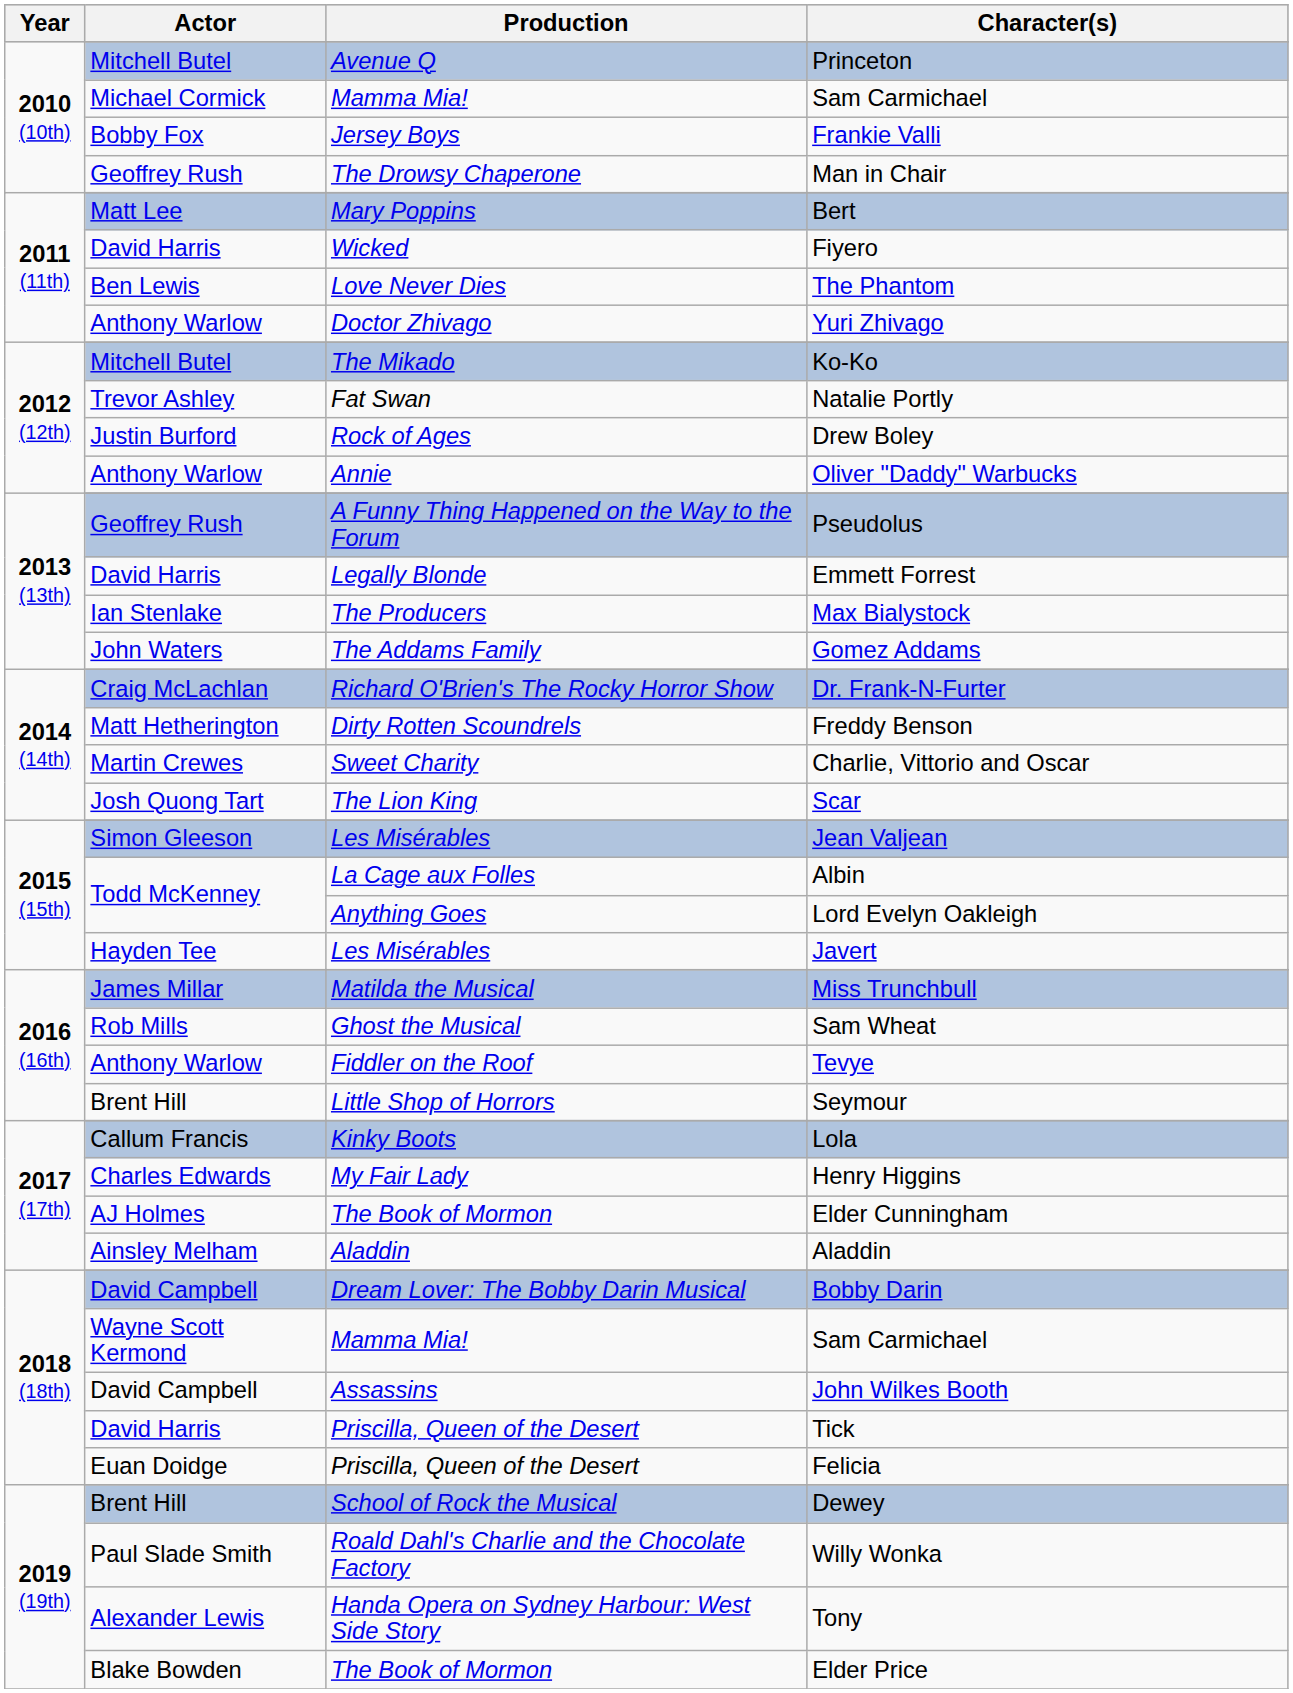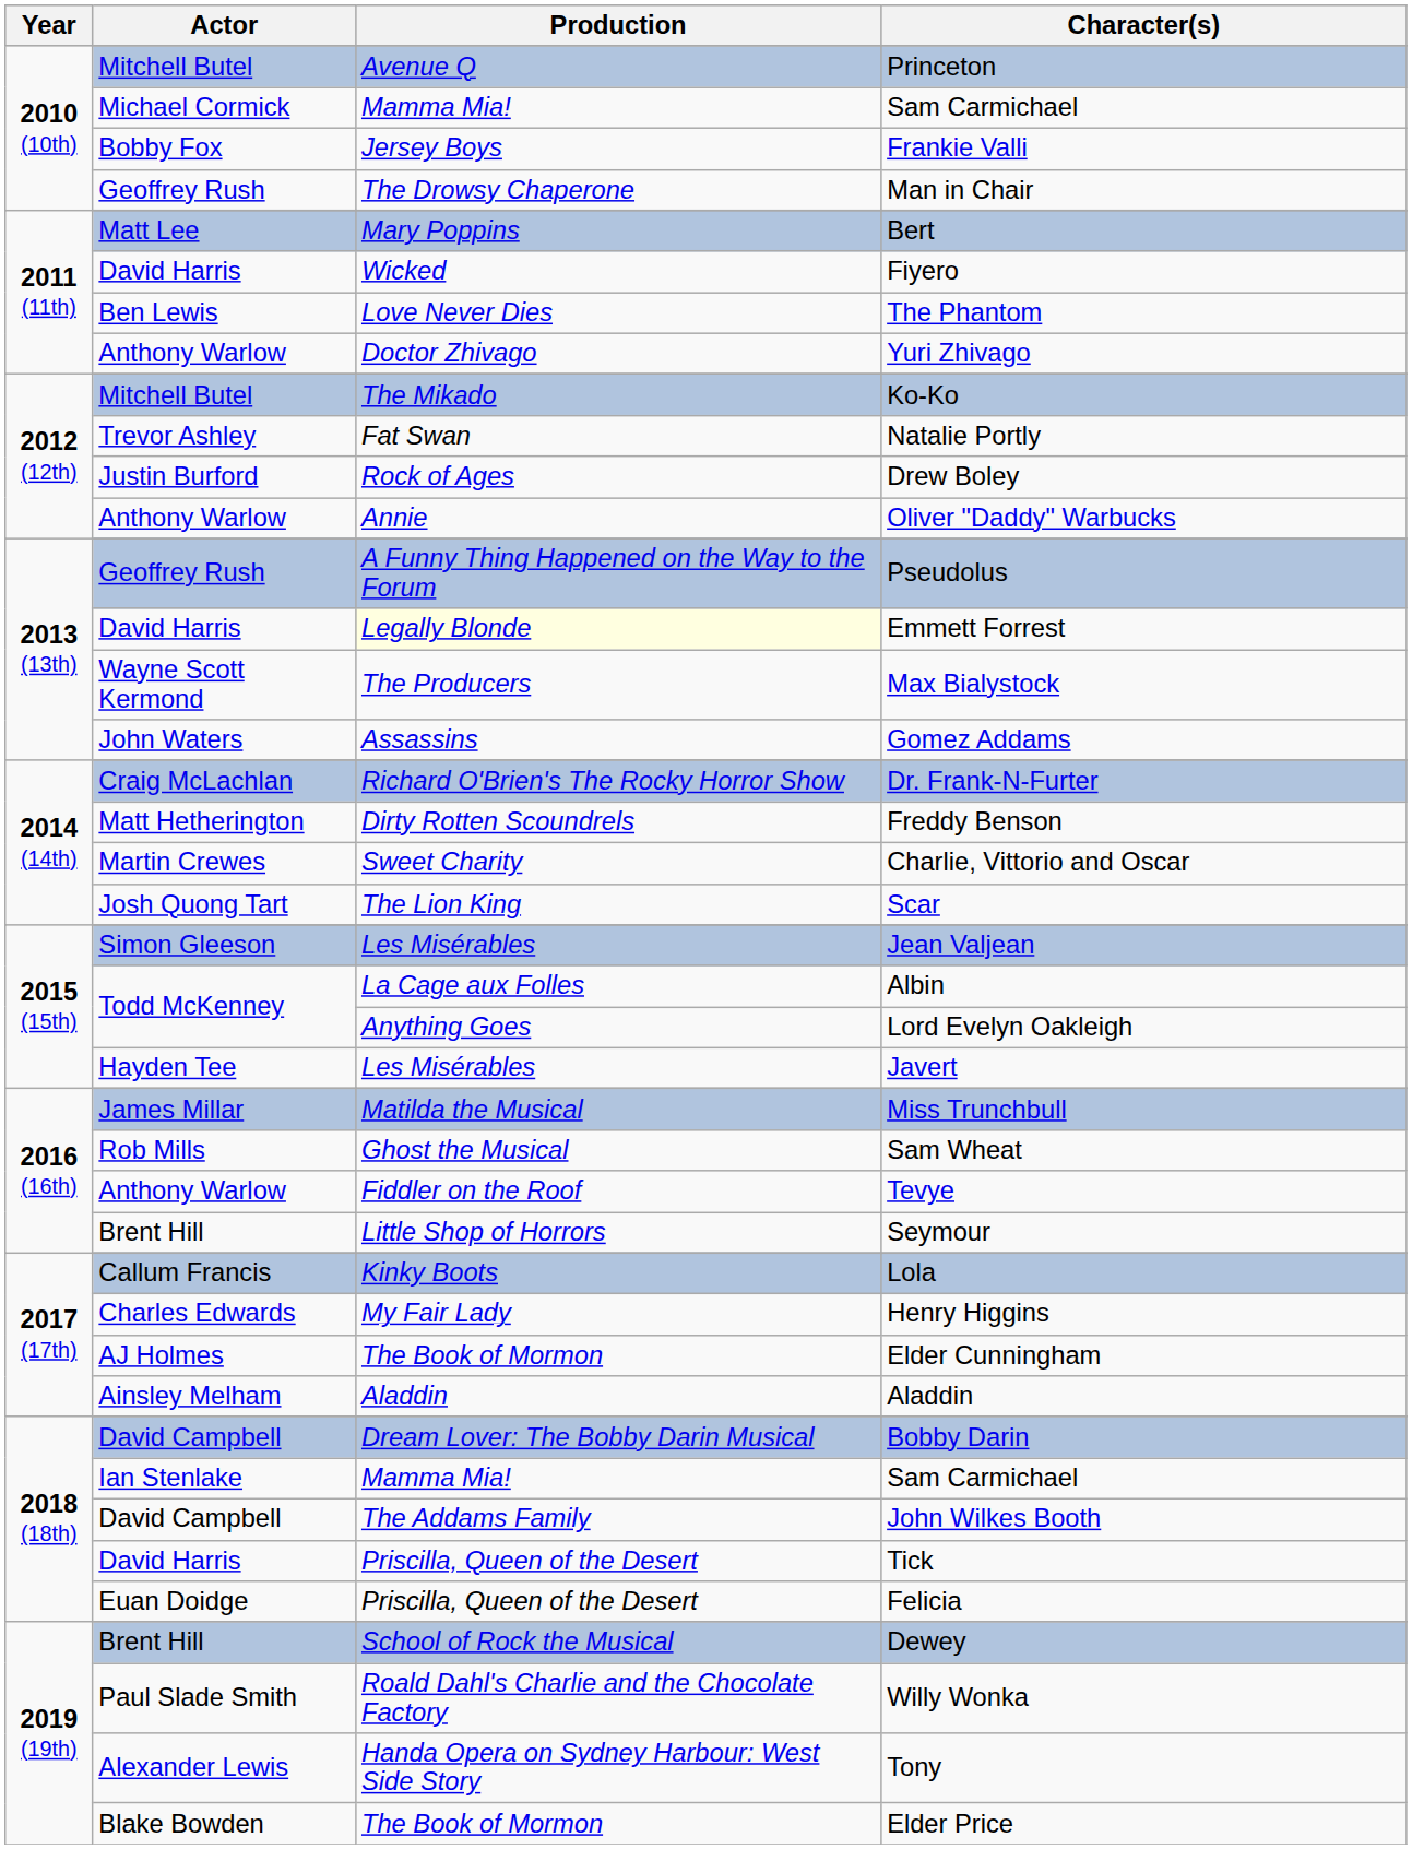 <table class="sortable wikitable">
 <tr style="background:#bebebe;">
 <th style="width:5%;">Year</th>
 <th style="width:15%;">Actor</th>
 <th style="width:30%;">Production</th>
 <th style="width:30%;">Character(s)</th>
 </tr>
 <tr>
 <td rowspan="5" style="text-align:center;"><strong>2010</strong><br><small><a href='#'>(10th)</a></small></td>
 </tr>
 <tr style="background:#B0C4DE">
 <td><a href='#'>Mitchell Butel</a></td>
 <td><em><a href='#'>Avenue Q</a></em></td>
 <td>Princeton</td>
 </tr>
 <tr>
 <td><a href='#'>Michael Cormick</a></td>
 <td><em><a href='#'>Mamma Mia!</a></em></td>
 <td>Sam Carmichael</td>
 </tr>
 <tr>
 <td><a href='#'>Bobby Fox</a></td>
 <td><em><a href='#'>Jersey Boys</a></em></td>
 <td><a href='#'>Frankie Valli</a></td>
 </tr>
 <tr>
 <td><a href='#'>Geoffrey Rush</a></td>
 <td><em><a href='#'>The Drowsy Chaperone</a></em></td>
 <td>Man in Chair</td>
 </tr>
 <tr>
 <td rowspan="5" style="text-align:center;"><strong>2011</strong><br><small><a href='#'>(11th)</a></small></td>
 </tr>
 <tr style="background:#B0C4DE">
 <td><a href='#'>Matt Lee</a></td>
 <td><em><a href='#'>Mary Poppins</a></em></td>
 <td>Bert</td>
 </tr>
 <tr>
 <td><a href='#'>David Harris</a></td>
 <td><em><a href='#'>Wicked</a></em></td>
 <td>Fiyero</td>
 </tr>
 <tr>
 <td><a href='#'>Ben Lewis</a></td>
 <td><em><a href='#'>Love Never Dies</a></em></td>
 <td><a href='#'>The Phantom</a></td>
 </tr>
 <tr>
 <td><a href='#'>Anthony Warlow</a></td>
 <td><em><a href='#'>Doctor Zhivago</a></em></td>
 <td><a href='#'>Yuri Zhivago</a></td>
 </tr>
 <tr>
 <td rowspan="5" style="text-align:center;"><strong>2012</strong><br><small><a href='#'>(12th)</a></small></td>
 </tr>
 <tr style="background:#B0C4DE">
 <td><a href='#'>Mitchell Butel</a></td>
 <td><em><a href='#'>The Mikado</a></em></td>
 <td>Ko-Ko</td>
 </tr>
 <tr>
 <td><a href='#'>Trevor Ashley</a></td>
 <td><em>Fat Swan</em></td>
 <td>Natalie Portly</td>
 </tr>
 <tr>
 <td><a href='#'>Justin Burford</a></td>
 <td><em><a href='#'>Rock of Ages</a></em></td>
 <td>Drew Boley</td>
 </tr>
 <tr>
 <td><a href='#'>Anthony Warlow</a></td>
 <td><em><a href='#'>Annie</a></em></td>
 <td><a href='#'>Oliver "Daddy" Warbucks</a></td>
 </tr>
 <tr>
 <td rowspan="5" style="text-align:center;"><strong>2013</strong><br><small><a href='#'>(13th)</a></small></td>
 </tr>
 <tr style="background:#B0C4DE">
 <td><a href='#'>Geoffrey Rush</a></td>
 <td><em><a href='#'>A Funny Thing Happened on the Way to the Forum</a></em></td>
 <td>Pseudolus</td>
 </tr>
 <tr>
 <td><a href='#'>David Harris</a></td>
-<td><em><a href='#'>Legally Blonde</a></em></td>
+<td style="background: lightyellow;"><em><a href='#'>Legally Blonde</a></em></td>
 <td>Emmett Forrest</td>
 </tr>
 <tr>
-<td><a href='#'>Ian Stenlake</a></td>
+<td><a href='#'>Wayne Scott Kermond</a></td>
 <td><em><a href='#'>The Producers</a></em></td>
 <td><a href='#'>Max Bialystock</a></td>
 </tr>
 <tr>
 <td><a href='#'>John Waters</a></td>
-<td><em><a href='#'>The Addams Family</a></em></td>
+<td><em><a href='#'>Assassins</a></em></td>
 <td><a href='#'>Gomez Addams</a></td>
 </tr>
 <tr>
 <td rowspan="5" style="text-align:center;"><strong>2014</strong><br><small><a href='#'>(14th)</a></small></td>
 </tr>
 <tr style="background:#B0C4DE">
 <td><a href='#'>Craig McLachlan</a></td>
 <td><em><a href='#'>Richard O'Brien's The Rocky Horror Show</a></em></td>
 <td><a href='#'>Dr. Frank-N-Furter</a></td>
 </tr>
 <tr>
 <td><a href='#'>Matt Hetherington</a></td>
 <td><em><a href='#'>Dirty Rotten Scoundrels</a></em></td>
 <td>Freddy Benson</td>
 </tr>
 <tr>
 <td><a href='#'>Martin Crewes</a></td>
 <td><em><a href='#'>Sweet Charity</a></em></td>
 <td>Charlie, Vittorio and Oscar</td>
 </tr>
 <tr>
 <td><a href='#'>Josh Quong Tart</a></td>
 <td><em><a href='#'>The Lion King</a></em></td>
 <td><a href='#'>Scar</a></td>
 </tr>
 <tr>
 <td rowspan="5" style="text-align:center;"><strong>2015</strong><br><small><a href='#'>(15th)</a></small></td>
 </tr>
 <tr style="background:#B0C4DE">
 <td><a href='#'>Simon Gleeson</a></td>
 <td><em><a href='#'>Les Misérables</a></em></td>
 <td><a href='#'>Jean Valjean</a></td>
 </tr>
 <tr>
 <td rowspan="2" style="text-align:left;"><a href='#'>Todd McKenney</a></td>
 <td><em><a href='#'>La Cage aux Folles</a></em></td>
 <td>Albin</td>
 </tr>
 <tr>
 <td><em><a href='#'>Anything Goes</a></em></td>
 <td>Lord Evelyn Oakleigh</td>
 </tr>
 <tr>
 <td><a href='#'>Hayden Tee</a></td>
 <td><em><a href='#'>Les Misérables</a></em></td>
 <td><a href='#'>Javert</a></td>
 </tr>
 <tr>
 <td rowspan="5" style="text-align:center;"><strong>2016</strong><br><small><a href='#'>(16th)</a></small></td>
 </tr>
 <tr style="background:#B0C4DE">
 <td><a href='#'>James Millar</a></td>
 <td><em><a href='#'>Matilda the Musical</a></em></td>
 <td><a href='#'>Miss Trunchbull</a></td>
 </tr>
 <tr>
 <td><a href='#'>Rob Mills</a></td>
 <td><em><a href='#'>Ghost the Musical</a></em></td>
 <td>Sam Wheat</td>
 </tr>
 <tr>
 <td><a href='#'>Anthony Warlow</a></td>
 <td><em><a href='#'>Fiddler on the Roof</a></em></td>
 <td><a href='#'>Tevye</a></td>
 </tr>
 <tr>
 <td>Brent Hill</td>
 <td><em><a href='#'>Little Shop of Horrors</a></em></td>
 <td>Seymour</td>
 </tr>
 <tr>
 <td rowspan="5" style="text-align:center;"><strong>2017</strong><br><small><a href='#'>(17th)</a></small></td>
 </tr>
 <tr style="background:#B0C4DE">
 <td>Callum Francis</td>
 <td><em><a href='#'>Kinky Boots</a></em></td>
 <td>Lola</td>
 </tr>
 <tr>
 <td><a href='#'>Charles Edwards</a></td>
 <td><em><a href='#'>My Fair Lady</a></em></td>
 <td>Henry Higgins</td>
 </tr>
 <tr>
 <td><a href='#'>AJ Holmes</a></td>
 <td><em><a href='#'>The Book of Mormon</a></em></td>
 <td>Elder Cunningham</td>
 </tr>
 <tr>
 <td><a href='#'>Ainsley Melham</a></td>
 <td><em><a href='#'>Aladdin</a></em></td>
 <td>Aladdin</td>
 </tr>
 <tr>
 <td rowspan="6" style="text-align:center;"><strong>2018</strong><br><small><a href='#'>(18th)</a></small></td>
 </tr>
 <tr style="background:#B0C4DE">
 <td><a href='#'>David Campbell</a></td>
 <td><em><a href='#'>Dream Lover: The Bobby Darin Musical</a></em></td>
 <td><a href='#'>Bobby Darin</a></td>
 </tr>
 <tr>
-<td><a href='#'>Wayne Scott Kermond</a></td>
+<td><a href='#'>Ian Stenlake</a></td>
 <td><em><a href='#'>Mamma Mia!</a></em></td>
 <td>Sam Carmichael</td>
 </tr>
 <tr>
 <td>David Campbell</td>
-<td><em><a href='#'>Assassins</a></em></td>
+<td><em><a href='#'>The Addams Family</a></em></td>
 <td><a href='#'>John Wilkes Booth</a></td>
 </tr>
 <tr>
 <td><a href='#'>David Harris</a></td>
 <td><em><a href='#'>Priscilla, Queen of the Desert</a></em></td>
 <td>Tick</td>
 </tr>
 <tr>
 <td>Euan Doidge</td>
 <td><em>Priscilla, Queen of the Desert</em></td>
 <td>Felicia</td>
 </tr>
 <tr>
 <td rowspan="6" style="text-align:center;"><strong>2019</strong><br><small><a href='#'>(19th)</a></small></td>
 </tr>
 <tr style="background:#B0C4DE">
 <td>Brent Hill</td>
 <td><em><a href='#'>School of Rock the Musical</a></em></td>
 <td>Dewey</td>
 </tr>
 <tr>
 <td>Paul Slade Smith</td>
 <td><em><a href='#'>Roald Dahl's Charlie and the Chocolate Factory</a></em></td>
 <td>Willy Wonka</td>
 </tr>
 <tr>
 <td><a href='#'>Alexander Lewis</a></td>
 <td><em><a href='#'>Handa Opera on Sydney Harbour: West Side Story</a></em></td>
 <td>Tony</td>
 </tr>
 <tr>
 <td>Blake Bowden</td>
 <td><em><a href='#'>The Book of Mormon</a></em></td>
 <td>Elder Price</td>
 </tr>
 </table>
